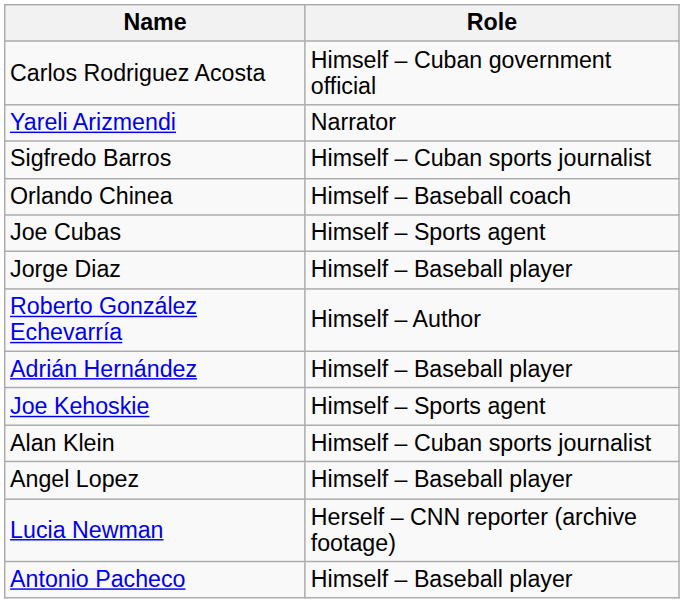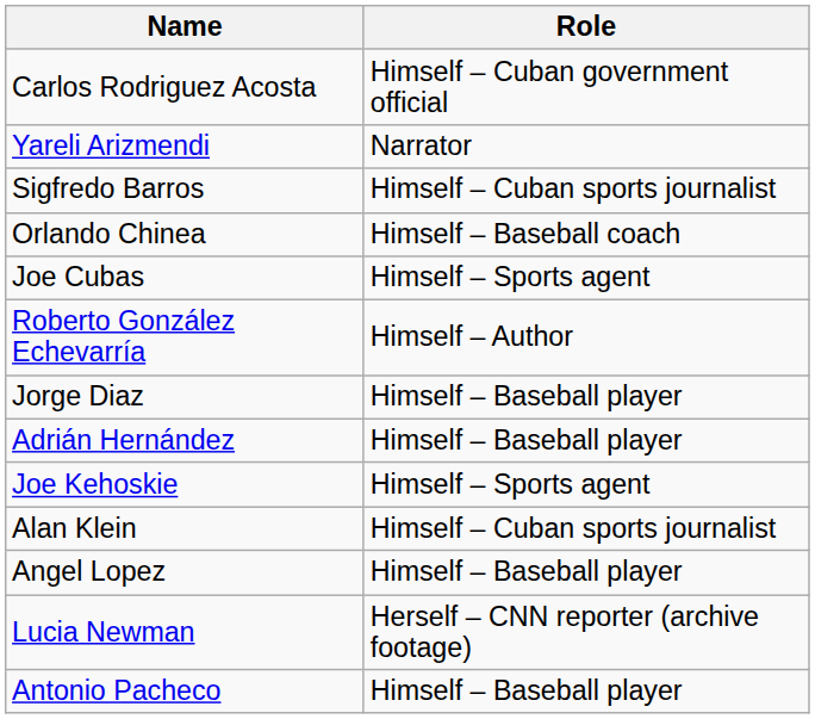 <table class="wikitable">
 <tr>
 <th scope="col" width="200">Name</th>
 <th scope="col" width="250">Role</th>
 </tr>
 <tr>
 <td>Carlos Rodriguez Acosta</td>
 <td>Himself – Cuban government official</td>
 </tr>
 <tr>
 <td><a href='#'>Yareli Arizmendi</a></td>
 <td>Narrator</td>
 </tr>
 <tr>
 <td>Sigfredo Barros</td>
 <td>Himself – Cuban sports journalist</td>
 </tr>
 <tr>
 <td>Orlando Chinea</td>
 <td>Himself – Baseball coach</td>
 </tr>
 <tr>
 <td>Joe Cubas</td>
 <td>Himself – Sports agent</td>
 </tr>
 <tr>
+<td><a href='#'>Roberto González Echevarría</a></td>
+<td>Himself – Author</td>
+</tr>
+<tr>
 <td>Jorge Diaz</td>
 <td>Himself – Baseball player</td>
-</tr>
-<tr>
-<td><a href='#'>Roberto González Echevarría</a></td>
-<td>Himself – Author</td>
 </tr>
 <tr>
 <td><a href='#'>Adrián Hernández</a></td>
 <td>Himself – Baseball player</td>
 </tr>
 <tr>
 <td><a href='#'>Joe Kehoskie</a></td>
 <td>Himself – Sports agent</td>
 </tr>
 <tr>
 <td>Alan Klein</td>
 <td>Himself – Cuban sports journalist</td>
 </tr>
 <tr>
 <td>Angel Lopez</td>
 <td>Himself – Baseball player</td>
 </tr>
 <tr>
 <td><a href='#'>Lucia Newman</a></td>
 <td>Herself – CNN reporter (archive footage)</td>
 </tr>
 <tr>
 <td><a href='#'>Antonio Pacheco</a></td>
 <td>Himself – Baseball player</td>
 </tr>
 </table>
